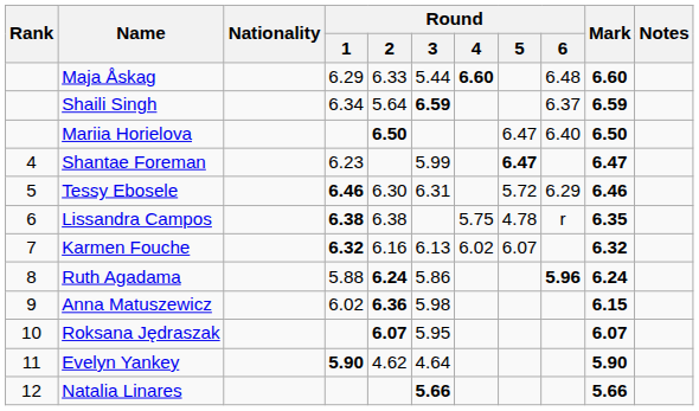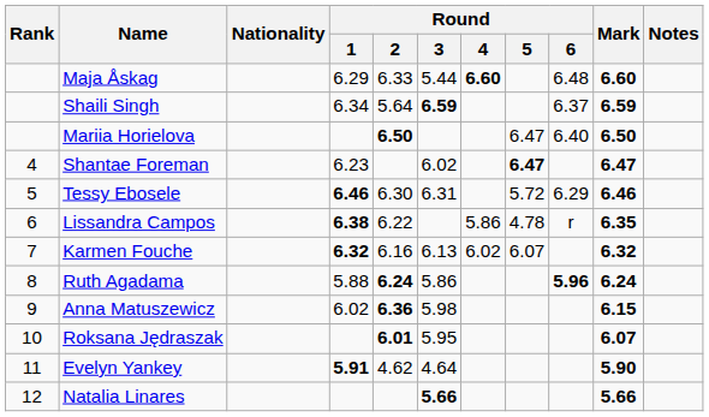 <table class="wikitable sortable" style="text-align:center">
 <tr>
 <th rowspan=2>Rank</th>
 <th rowspan=2>Name</th>
 <th rowspan=2>Nationality</th>
 <th colspan=6>Round</th>
 <th rowspan=2>Mark</th>
 <th rowspan=2>Notes</th>
 </tr>
 <tr>
 <th>1</th>
 <th>2</th>
 <th>3</th>
 <th>4</th>
 <th>5</th>
 <th>6</th>
 </tr>
 <tr>
 <td></td>
 <td align=left><a href='#'>Maja Åskag</a></td>
 <td align=left></td>
 <td>6.29</td>
 <td>6.33</td>
 <td>5.44</td>
 <td><strong>6.60</strong></td>
 <td></td>
 <td>6.48</td>
 <td><strong>6.60</strong></td>
 <td></td>
 </tr>
 <tr>
 <td></td>
 <td align=left><a href='#'>Shaili Singh</a></td>
 <td align=left></td>
 <td>6.34</td>
 <td>5.64</td>
 <td><strong>6.59</strong> </td>
 <td></td>
 <td></td>
 <td>6.37</td>
 <td><strong>6.59</strong></td>
 <td></td>
 </tr>
 <tr>
 <td></td>
 <td align=left><a href='#'>Mariia Horielova</a></td>
 <td align=left></td>
 <td></td>
 <td><strong>6.50</strong></td>
 <td></td>
 <td></td>
 <td>6.47</td>
 <td>6.40</td>
 <td><strong>6.50</strong></td>
 <td></td>
 </tr>
 <tr>
 <td>4</td>
 <td align=left><a href='#'>Shantae Foreman</a></td>
 <td align=left></td>
 <td>6.23</td>
 <td></td>
-<td>5.99</td>
+<td>6.02</td>
 <td></td>
 <td><strong>6.47</strong></td>
 <td></td>
 <td><strong>6.47</strong></td>
 <td></td>
 </tr>
 <tr>
 <td>5</td>
 <td align=left><a href='#'>Tessy Ebosele</a></td>
 <td align=left></td>
 <td><strong>6.46</strong></td>
 <td>6.30 </td>
 <td>6.31</td>
 <td></td>
 <td>5.72 </td>
 <td>6.29</td>
 <td><strong>6.46</strong></td>
 <td></td>
 </tr>
 <tr>
 <td>6</td>
 <td align=left><a href='#'>Lissandra Campos</a></td>
 <td align=left></td>
 <td><strong>6.38</strong></td>
-<td>6.38</td>
+<td>6.22</td>
 <td></td>
-<td>5.75</td>
+<td>5.86</td>
 <td>4.78</td>
 <td>r</td>
 <td><strong>6.35</strong></td>
 <td></td>
 </tr>
 <tr>
 <td>7</td>
 <td align=left><a href='#'>Karmen Fouche</a></td>
 <td align=left></td>
 <td><strong>6.32</strong> </td>
 <td>6.16</td>
 <td>6.13</td>
 <td>6.02</td>
 <td>6.07</td>
 <td></td>
 <td><strong>6.32</strong></td>
 <td></td>
 </tr>
 <tr>
 <td>8</td>
 <td align=left><a href='#'>Ruth Agadama</a></td>
 <td align=left></td>
 <td>5.88</td>
 <td><strong>6.24</strong></td>
 <td>5.86 </td>
 <td></td>
 <td></td>
 <td><strong>5.96</strong></td>
 <td><strong>6.24</strong></td>
 <td></td>
 </tr>
 <tr>
 <td>9</td>
 <td align=left><a href='#'>Anna Matuszewicz</a></td>
 <td align=left></td>
 <td>6.02</td>
 <td><strong>6.36</strong></td>
 <td>5.98</td>
 <td></td>
 <td></td>
 <td></td>
 <td><strong>6.15</strong></td>
 <td></td>
 </tr>
 <tr>
 <td>10</td>
 <td align=left><a href='#'>Roksana Jędraszak</a></td>
 <td align=left></td>
 <td></td>
-<td><strong>6.07</strong></td>
+<td><strong>6.01</strong></td>
 <td>5.95</td>
 <td></td>
 <td></td>
 <td></td>
 <td><strong>6.07</strong></td>
 <td></td>
 </tr>
 <tr>
 <td>11</td>
 <td align=left><a href='#'>Evelyn Yankey</a></td>
 <td align=left></td>
-<td><strong>5.90</strong></td>
+<td><strong>5.91</strong></td>
 <td>4.62</td>
 <td>4.64</td>
 <td></td>
 <td></td>
 <td></td>
 <td><strong>5.90</strong></td>
 <td></td>
 </tr>
 <tr>
 <td>12</td>
 <td align=left><a href='#'>Natalia Linares</a></td>
 <td align=left></td>
 <td></td>
 <td></td>
 <td><strong>5.66</strong></td>
 <td></td>
 <td></td>
 <td></td>
 <td><strong>5.66</strong></td>
 <td></td>
 </tr>
 </table>
